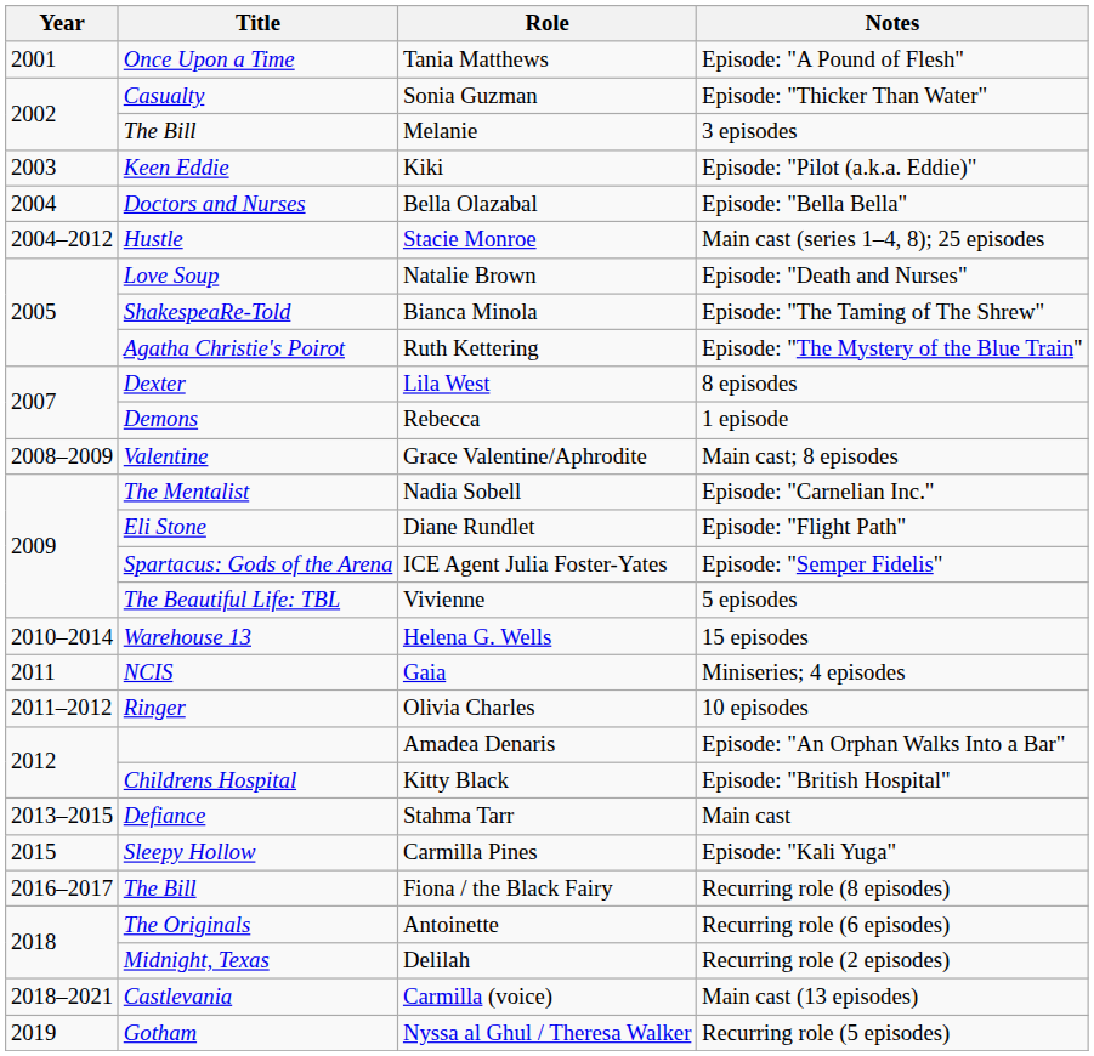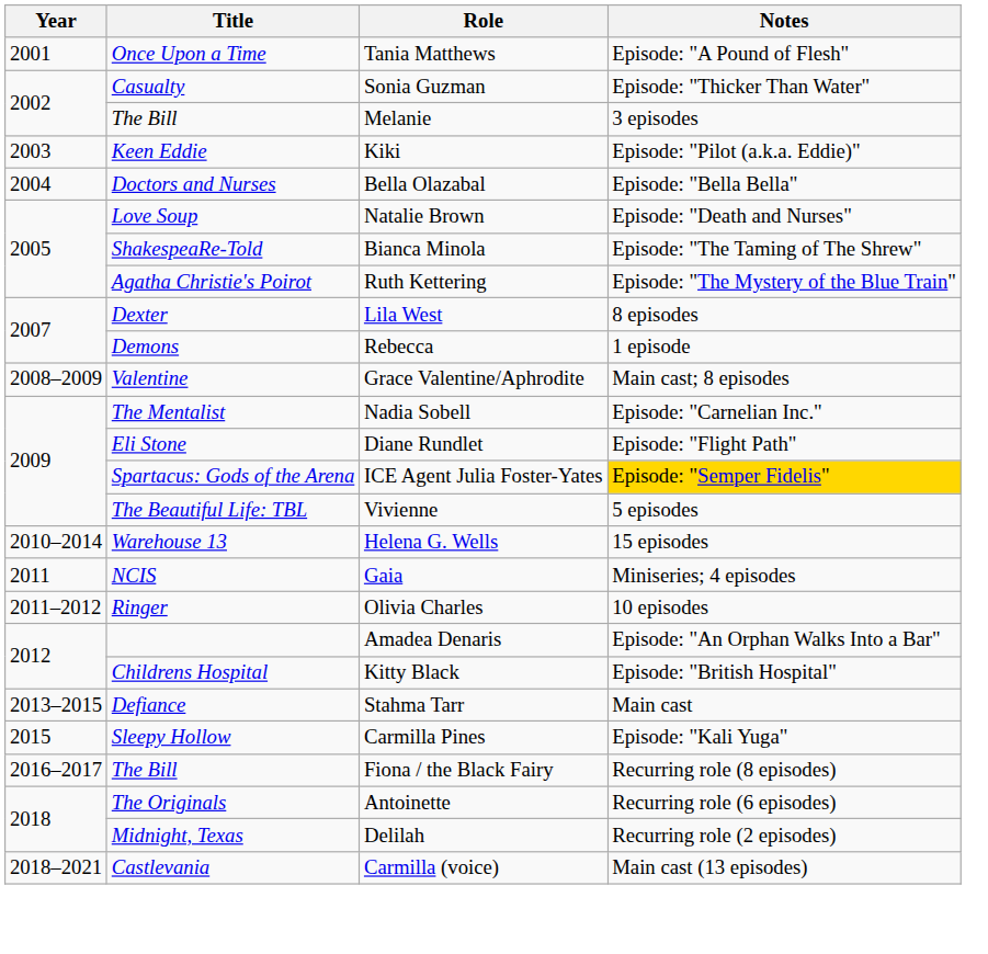 <table class="wikitable sortable">
 <tr>
 <th>Year</th>
 <th>Title</th>
 <th>Role</th>
 <th class="unsortable">Notes</th>
 </tr>
 <tr>
 <td>2001</td>
 <td><em><a href='#'>Once Upon a Time</a></em></td>
 <td>Tania Matthews</td>
 <td>Episode: "A Pound of Flesh"</td>
 </tr>
 <tr>
 <td rowspan=2>2002</td>
 <td><em><a href='#'>Casualty</a></em></td>
 <td>Sonia Guzman</td>
 <td>Episode: "Thicker Than Water"</td>
 </tr>
 <tr>
 <td><em>The Bill</em></td>
 <td>Melanie</td>
 <td>3 episodes</td>
 </tr>
 <tr>
 <td>2003</td>
 <td><em><a href='#'>Keen Eddie</a></em></td>
 <td>Kiki</td>
 <td>Episode: "Pilot (a.k.a. Eddie)"</td>
 </tr>
 <tr>
 <td>2004</td>
 <td><em><a href='#'>Doctors and Nurses</a></em></td>
 <td>Bella Olazabal</td>
 <td>Episode: "Bella Bella"</td>
-</tr>
-<tr>
-<td>2004–2012</td>
-<td><em><a href='#'>Hustle</a></em></td>
-<td><a href='#'>Stacie Monroe</a></td>
-<td>Main cast (series 1–4, 8); 25 episodes</td>
 </tr>
 <tr>
 <td rowspan=3>2005</td>
 <td><em><a href='#'>Love Soup</a></em></td>
 <td>Natalie Brown</td>
 <td>Episode: "Death and Nurses"</td>
 </tr>
 <tr>
 <td><em><a href='#'>ShakespeaRe-Told</a></em></td>
 <td>Bianca Minola</td>
 <td>Episode: "The Taming of The Shrew"</td>
 </tr>
 <tr>
 <td><em><a href='#'>Agatha Christie's Poirot</a></em></td>
 <td>Ruth Kettering</td>
 <td>Episode: "<a href='#'>The Mystery of the Blue Train</a>"</td>
 </tr>
 <tr>
 <td rowspan=2>2007</td>
 <td><em><a href='#'>Dexter</a></em></td>
 <td><a href='#'>Lila West</a></td>
 <td>8 episodes</td>
 </tr>
 <tr>
 <td><em><a href='#'>Demons</a></em></td>
 <td>Rebecca</td>
 <td>1 episode</td>
 </tr>
 <tr>
 <td>2008–2009</td>
 <td><em><a href='#'>Valentine</a></em></td>
 <td>Grace Valentine/Aphrodite</td>
 <td>Main cast; 8 episodes</td>
 </tr>
 <tr>
 <td rowspan=4>2009</td>
 <td><em><a href='#'>The Mentalist</a></em></td>
 <td>Nadia Sobell</td>
 <td>Episode: "Carnelian Inc."</td>
 </tr>
 <tr>
 <td><em><a href='#'>Eli Stone</a></em></td>
 <td>Diane Rundlet</td>
 <td>Episode: "Flight Path"</td>
 </tr>
 <tr>
 <td><em><a href='#'>Spartacus: Gods of the Arena</a></em></td>
 <td>ICE Agent Julia Foster-Yates</td>
-<td>Episode: "<a href='#'>Semper Fidelis</a>"</td>
+<td style="background: gold;">Episode: "<a href='#'>Semper Fidelis</a>"</td>
 </tr>
 <tr>
 <td><em><a href='#'>The Beautiful Life: TBL</a></em></td>
 <td>Vivienne</td>
 <td>5 episodes</td>
 </tr>
 <tr>
 <td>2010–2014</td>
 <td><em><a href='#'>Warehouse 13</a></em></td>
 <td><a href='#'>Helena G. Wells</a></td>
 <td>15 episodes</td>
 </tr>
 <tr>
 <td>2011</td>
 <td><em><a href='#'>NCIS</a></em></td>
 <td><a href='#'>Gaia</a></td>
 <td>Miniseries; 4 episodes</td>
 </tr>
 <tr>
 <td>2011–2012</td>
 <td><em><a href='#'>Ringer</a></em></td>
 <td>Olivia Charles</td>
 <td>10 episodes</td>
 </tr>
 <tr>
 <td rowspan=2>2012</td>
 <td><em></em></td>
 <td>Amadea Denaris</td>
 <td>Episode: "An Orphan Walks Into a Bar"</td>
 </tr>
 <tr>
 <td><em><a href='#'>Childrens Hospital</a></em></td>
 <td>Kitty Black</td>
 <td>Episode: "British Hospital"</td>
 </tr>
 <tr>
 <td>2013–2015</td>
 <td><em><a href='#'>Defiance</a></em></td>
 <td>Stahma Tarr</td>
 <td>Main cast</td>
 </tr>
 <tr>
 <td>2015</td>
 <td><em><a href='#'>Sleepy Hollow</a></em></td>
 <td>Carmilla Pines</td>
 <td>Episode: "Kali Yuga"</td>
 </tr>
 <tr>
 <td>2016–2017</td>
 <td><em><a href='#'>The Bill</a></em></td>
 <td>Fiona / the Black Fairy</td>
 <td>Recurring role (8 episodes)</td>
 </tr>
 <tr>
 <td rowspan=2>2018</td>
 <td><em><a href='#'>The Originals</a></em></td>
 <td>Antoinette</td>
 <td>Recurring role (6 episodes)</td>
 </tr>
 <tr>
 <td><em><a href='#'>Midnight, Texas</a></em></td>
 <td>Delilah</td>
 <td>Recurring role (2 episodes)</td>
 </tr>
 <tr>
 <td>2018–2021</td>
 <td><em><a href='#'>Castlevania</a></em></td>
 <td><a href='#'>Carmilla</a> (voice)</td>
 <td>Main cast (13 episodes)</td>
 </tr>
-<tr>
-<td>2019</td>
-<td><em><a href='#'>Gotham</a></em></td>
-<td><a href='#'>Nyssa al Ghul / Theresa Walker</a></td>
-<td>Recurring role (5 episodes)</td>
-</tr>
 </table>
